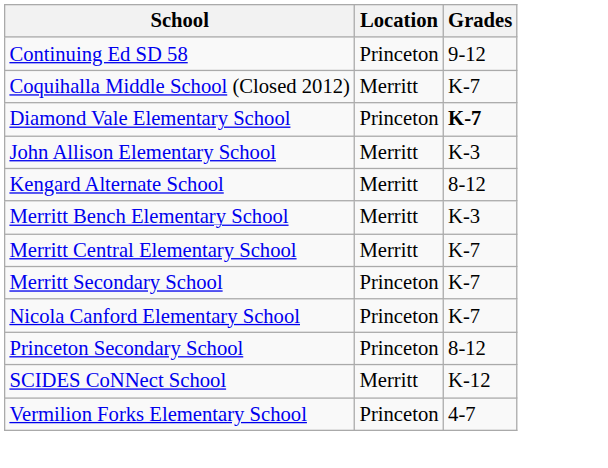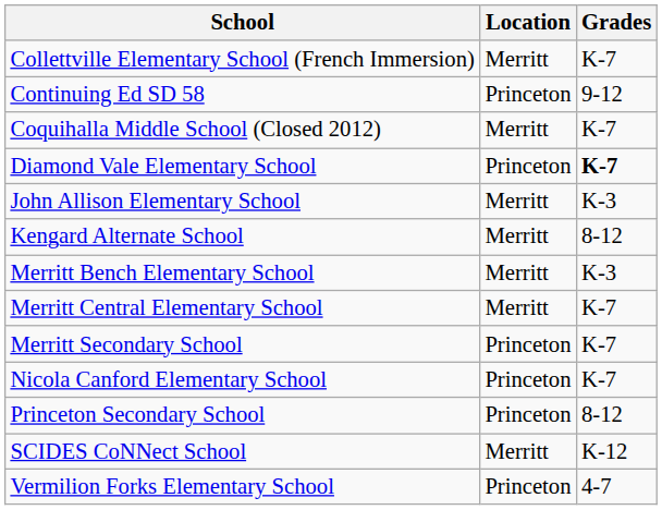 <table class="wikitable">
 <tr>
 <th>School</th>
 <th>Location</th>
 <th>Grades</th>
+</tr>
+<tr>
+<td><a href='#'>Collettville Elementary School</a> (French Immersion)</td>
+<td>Merritt</td>
+<td>K-7</td>
 </tr>
 <tr>
 <td><a href='#'>Continuing Ed SD 58</a></td>
 <td>Princeton</td>
 <td>9-12</td>
 </tr>
 <tr>
 <td><a href='#'>Coquihalla Middle School</a> (Closed 2012)</td>
 <td>Merritt</td>
 <td>K-7</td>
 </tr>
 <tr>
 <td><a href='#'>Diamond Vale Elementary School</a></td>
 <td>Princeton</td>
 <td><strong>K-7</strong></td>
 </tr>
 <tr>
 <td><a href='#'>John Allison Elementary School</a></td>
 <td>Merritt</td>
 <td>K-3</td>
 </tr>
 <tr>
 <td><a href='#'>Kengard Alternate School</a></td>
 <td>Merritt</td>
 <td>8-12</td>
 </tr>
 <tr>
 <td><a href='#'>Merritt Bench Elementary School</a></td>
 <td>Merritt</td>
 <td>K-3</td>
 </tr>
 <tr>
 <td><a href='#'>Merritt Central Elementary School</a></td>
 <td>Merritt</td>
 <td>K-7</td>
 </tr>
 <tr>
 <td><a href='#'>Merritt Secondary School</a></td>
 <td>Princeton</td>
 <td>K-7</td>
 </tr>
 <tr>
 <td><a href='#'>Nicola Canford Elementary School</a></td>
 <td>Princeton</td>
 <td>K-7</td>
 </tr>
 <tr>
 <td><a href='#'>Princeton Secondary School</a></td>
 <td>Princeton</td>
 <td>8-12</td>
 </tr>
 <tr>
 <td><a href='#'>SCIDES CoNNect School</a></td>
 <td>Merritt</td>
 <td>K-12</td>
 </tr>
 <tr>
 <td><a href='#'>Vermilion Forks Elementary School</a></td>
 <td>Princeton</td>
 <td>4-7</td>
 </tr>
 </table>
